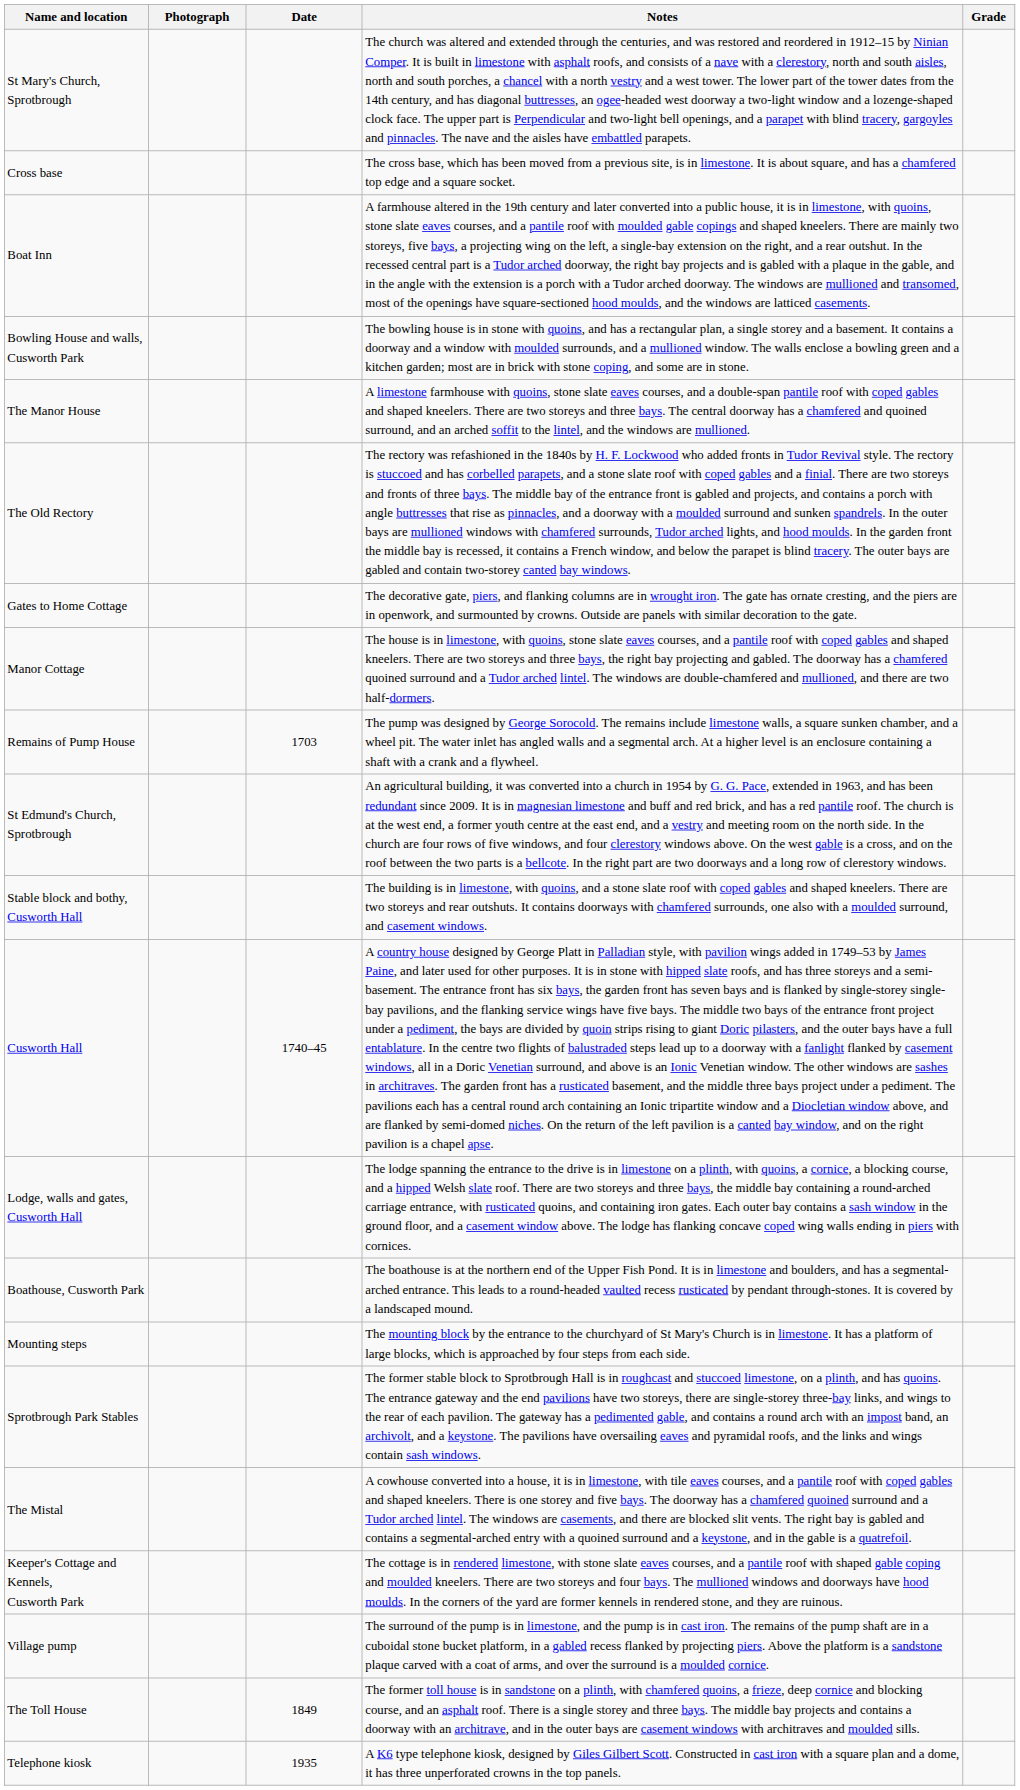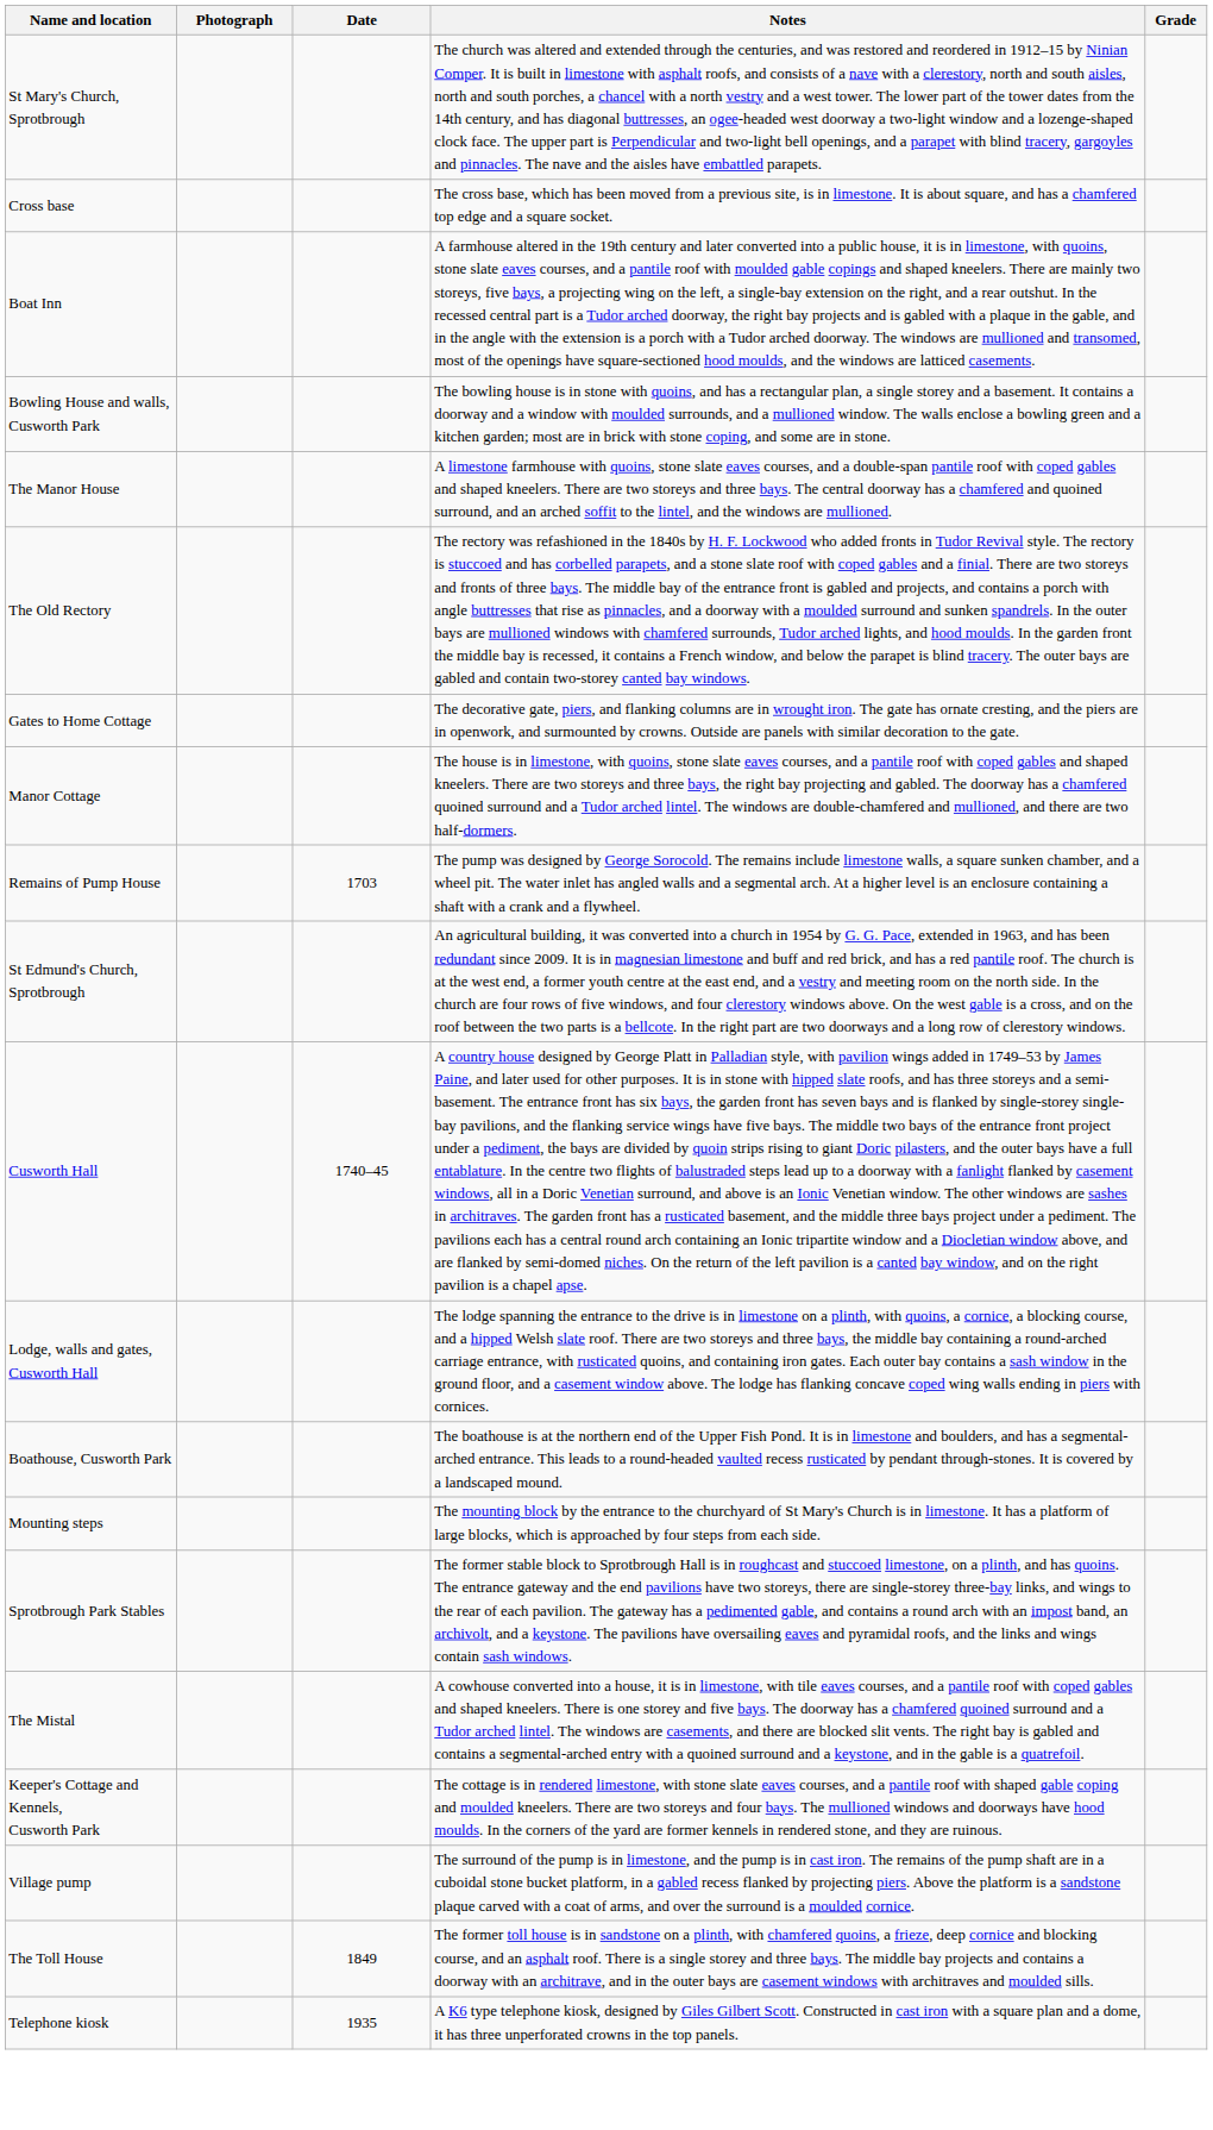 <table class="wikitable sortable plainrowheaders" style="width:100%; border:0; text-align:left; line-height:150%;">
 <tr>
 <th scope="col"  style="width:150px">Name and location</th>
 <th scope="col"  style="width:100px" class="unsortable">Photograph</th>
 <th scope="col"  style="width:120px">Date</th>
 <th scope="col"  style="width:650px" class="unsortable">Notes</th>
 <th scope="col"  style="width:50px">Grade</th>
 </tr>
 <tr>
 <td>St Mary's Church, Sprotbrough<br><small></small></td>
 <td></td>
 <td align="center"></td>
 <td>The church was altered and extended through the centuries, and was restored and reordered in 1912–15 by <a href='#'>Ninian Comper</a>.  It is built in <a href='#'>limestone</a> with <a href='#'>asphalt</a> roofs, and consists of a <a href='#'>nave</a> with a <a href='#'>clerestory</a>, north and south <a href='#'>aisles</a>, north and south porches, a <a href='#'>chancel</a> with a north <a href='#'>vestry</a> and a west tower.  The lower part of the tower dates from the 14th century, and has diagonal <a href='#'>buttresses</a>, an <a href='#'>ogee</a>-headed west doorway a two-light window and a lozenge-shaped clock face.  The upper part is <a href='#'>Perpendicular</a> and two-light bell openings, and a <a href='#'>parapet</a> with blind <a href='#'>tracery</a>, <a href='#'>gargoyles</a> and <a href='#'>pinnacles</a>.  The nave and the aisles have <a href='#'>embattled</a> parapets.</td>
 <td align="center" ></td>
 </tr>
 <tr>
 <td>Cross base<br><small></small></td>
 <td></td>
 <td align="center"></td>
 <td>The cross base, which has been moved from a previous site, is in <a href='#'>limestone</a>.  It is about  square, and has a <a href='#'>chamfered</a> top edge and a square socket.</td>
 <td align="center" ></td>
 </tr>
 <tr>
 <td>Boat Inn<br><small></small></td>
 <td></td>
 <td align="center"></td>
 <td>A farmhouse altered in the 19th century and later converted into a public house, it is in <a href='#'>limestone</a>, with <a href='#'>quoins</a>, stone slate <a href='#'>eaves</a> courses, and a <a href='#'>pantile</a> roof with <a href='#'>moulded</a> <a href='#'>gable</a> <a href='#'>copings</a> and shaped kneelers.  There are mainly two storeys, five <a href='#'>bays</a>, a projecting wing on the left, a single-bay extension on the right, and a rear outshut.  In the recessed central part is a <a href='#'>Tudor arched</a> doorway, the right bay projects and is gabled with a plaque in the gable, and in the angle with the extension is a porch with a Tudor arched doorway.  The windows are <a href='#'>mullioned</a> and <a href='#'>transomed</a>, most of the openings have square-sectioned <a href='#'>hood moulds</a>, and the windows are latticed <a href='#'>casements</a>.</td>
 <td align="center" ></td>
 </tr>
 <tr>
 <td>Bowling House and walls,<br>Cusworth Park<br><small></small></td>
 <td></td>
 <td align="center"></td>
 <td>The bowling house is in stone with <a href='#'>quoins</a>, and has a rectangular plan, a single storey and a basement.  It contains a doorway and a window with <a href='#'>moulded</a> surrounds, and a <a href='#'>mullioned</a> window.  The walls enclose a bowling green and a kitchen garden; most are in brick with stone <a href='#'>coping</a>, and some are in stone.</td>
 <td align="center" ></td>
 </tr>
 <tr>
 <td>The Manor House<br><small></small></td>
 <td></td>
 <td align="center"></td>
 <td>A <a href='#'>limestone</a> farmhouse with <a href='#'>quoins</a>, stone slate <a href='#'>eaves</a> courses, and a double-span <a href='#'>pantile</a> roof with <a href='#'>coped</a> <a href='#'>gables</a> and shaped kneelers.  There are two storeys and three <a href='#'>bays</a>.  The central doorway has a <a href='#'>chamfered</a> and quoined surround, and an arched <a href='#'>soffit</a> to the <a href='#'>lintel</a>, and the windows are <a href='#'>mullioned</a>.</td>
 <td align="center" ></td>
 </tr>
 <tr>
 <td>The Old Rectory<br><small></small></td>
 <td></td>
 <td align="center"></td>
 <td>The rectory was refashioned in the 1840s by <a href='#'>H. F. Lockwood</a> who added fronts in <a href='#'>Tudor Revival</a> style.  The rectory is <a href='#'>stuccoed</a> and has <a href='#'>corbelled</a> <a href='#'>parapets</a>, and  a stone slate roof with <a href='#'>coped</a> <a href='#'>gables</a> and a <a href='#'>finial</a>.  There are two storeys and fronts of three <a href='#'>bays</a>.  The middle bay of the entrance front is gabled and projects, and contains a porch with angle <a href='#'>buttresses</a> that rise as <a href='#'>pinnacles</a>, and a doorway with a <a href='#'>moulded</a> surround and sunken <a href='#'>spandrels</a>.  In the outer bays are <a href='#'>mullioned</a> windows with <a href='#'>chamfered</a> surrounds, <a href='#'>Tudor arched</a> lights, and <a href='#'>hood moulds</a>.  In the garden front the middle bay is recessed, it contains a French window, and below the parapet is blind <a href='#'>tracery</a>.  The outer bays are gabled and contain two-storey <a href='#'>canted</a> <a href='#'>bay windows</a>.</td>
 <td align="center" ></td>
 </tr>
 <tr>
 <td>Gates to Home Cottage<br><small></small></td>
 <td></td>
 <td align="center"></td>
 <td>The decorative gate, <a href='#'>piers</a>, and flanking columns are in <a href='#'>wrought iron</a>.  The gate has ornate cresting, and the piers are in openwork, and surmounted by crowns. Outside are panels with similar decoration to the gate.</td>
 <td align="center" ></td>
 </tr>
 <tr>
 <td>Manor Cottage<br><small></small></td>
 <td></td>
 <td align="center"></td>
 <td>The house is in <a href='#'>limestone</a>, with <a href='#'>quoins</a>, stone slate <a href='#'>eaves</a> courses, and a <a href='#'>pantile</a> roof with <a href='#'>coped</a> <a href='#'>gables</a> and shaped kneelers.  There are two storeys and three <a href='#'>bays</a>, the right bay projecting and gabled.  The doorway has a <a href='#'>chamfered</a> quoined surround and a <a href='#'>Tudor arched</a> <a href='#'>lintel</a>.  The windows are double-chamfered and <a href='#'>mullioned</a>, and there are two half-<a href='#'>dormers</a>.</td>
 <td align="center" ></td>
 </tr>
 <tr>
 <td>Remains of Pump House<br><small></small></td>
 <td></td>
 <td align="center">1703</td>
 <td>The pump was designed by <a href='#'>George Sorocold</a>.  The remains include <a href='#'>limestone</a> walls, a square sunken chamber, and a wheel pit.  The water inlet has angled walls and a segmental arch.  At a higher level is an enclosure containing a shaft with a crank and a flywheel.</td>
 <td align="center" ></td>
 </tr>
 <tr>
 <td>St Edmund's Church, Sprotbrough<br><small></small></td>
 <td></td>
 <td align="center"></td>
 <td>An agricultural building, it was converted into a church in 1954 by <a href='#'>G. G. Pace</a>, extended in 1963, and has been <a href='#'>redundant</a> since 2009.  It is in <a href='#'>magnesian limestone</a> and buff and red brick, and has a red <a href='#'>pantile</a> roof.  The church is at the west end, a former youth centre at the east end, and a <a href='#'>vestry</a> and meeting room on the north side.  In the church are four rows of five windows, and four <a href='#'>clerestory</a> windows above.  On the west <a href='#'>gable</a> is a cross, and on the roof between the two parts is a <a href='#'>bellcote</a>.  In the right part are two doorways and a long row of clerestory windows.</td>
 <td align="center" ></td>
 </tr>
 <tr>
-<td>Stable block and bothy,<br><a href='#'>Cusworth Hall</a><br><small></small></td>
-<td></td>
-<td align="center"></td>
-<td>The building is in <a href='#'>limestone</a>, with <a href='#'>quoins</a>, and a stone slate roof with <a href='#'>coped</a> <a href='#'>gables</a> and shaped kneelers.  There are two storeys and rear outshuts.  It contains doorways with <a href='#'>chamfered</a> surrounds, one also with a <a href='#'>moulded</a> surround, and <a href='#'>casement windows</a>.</td>
-<td align="center" ></td>
-</tr>
-<tr>
 <td><a href='#'>Cusworth Hall</a><br><small></small></td>
 <td></td>
 <td align="center">1740–45</td>
 <td>A <a href='#'>country house</a> designed by George Platt in <a href='#'>Palladian</a> style, with <a href='#'>pavilion</a> wings added in 1749–53 by <a href='#'>James Paine</a>, and later used for other purposes.  It is in stone with <a href='#'>hipped</a> <a href='#'>slate</a> roofs, and has three storeys and a semi-basement.  The entrance front has six <a href='#'>bays</a>, the garden front has seven bays and is flanked by single-storey single-bay pavilions, and the flanking service wings have five bays.  The middle two bays of the entrance front project under a <a href='#'>pediment</a>, the bays are divided by <a href='#'>quoin</a> strips rising to giant <a href='#'>Doric</a> <a href='#'>pilasters</a>, and the outer bays have a full <a href='#'>entablature</a>.  In the centre two flights of <a href='#'>balustraded</a> steps lead up to a doorway with a <a href='#'>fanlight</a> flanked by <a href='#'>casement windows</a>, all in a Doric <a href='#'>Venetian</a> surround, and above is an <a href='#'>Ionic</a> Venetian window.  The other windows are <a href='#'>sashes</a> in <a href='#'>architraves</a>.  The garden front has a <a href='#'>rusticated</a> basement, and the middle three bays project under a pediment.  The pavilions each has a central round arch containing an Ionic tripartite window and a <a href='#'>Diocletian window</a> above, and are flanked by semi-domed <a href='#'>niches</a>.  On the return of the left pavilion is a <a href='#'>canted</a> <a href='#'>bay window</a>, and on the right pavilion is a chapel <a href='#'>apse</a>.</td>
 <td align="center" ></td>
 </tr>
 <tr>
 <td>Lodge, walls and gates,<br><a href='#'>Cusworth Hall</a><br><small></small></td>
 <td></td>
 <td align="center"></td>
 <td>The lodge spanning the entrance to the drive is in <a href='#'>limestone</a> on a <a href='#'>plinth</a>, with <a href='#'>quoins</a>, a <a href='#'>cornice</a>, a blocking course, and a <a href='#'>hipped</a> Welsh <a href='#'>slate</a> roof.  There are two storeys and three <a href='#'>bays</a>, the middle bay containing a round-arched carriage entrance, with <a href='#'>rusticated</a> quoins, and containing iron gates.  Each outer bay contains a <a href='#'>sash window</a> in the ground floor, and a <a href='#'>casement window</a> above.  The lodge has flanking concave <a href='#'>coped</a> wing walls ending in <a href='#'>piers</a> with cornices.</td>
 <td align="center" ></td>
 </tr>
 <tr>
 <td>Boathouse, Cusworth Park<br><small></small></td>
 <td></td>
 <td align="center"></td>
 <td>The boathouse is at the northern end of the Upper Fish Pond.  It is in <a href='#'>limestone</a> and boulders, and has a segmental-arched entrance.  This leads to a round-headed <a href='#'>vaulted</a> recess <a href='#'>rusticated</a> by pendant through-stones.  It is covered by a landscaped mound.</td>
 <td align="center" ></td>
 </tr>
 <tr>
 <td>Mounting steps<br><small></small></td>
 <td></td>
 <td align="center"></td>
 <td>The <a href='#'>mounting block</a> by the entrance to the churchyard of St Mary's Church is in <a href='#'>limestone</a>.  It has a platform of large blocks, which is approached by four steps from each side.</td>
 <td align="center" ></td>
 </tr>
 <tr>
 <td>Sprotbrough Park Stables<br><small></small></td>
 <td></td>
 <td align="center"></td>
 <td>The former stable block to Sprotbrough Hall is in <a href='#'>roughcast</a> and <a href='#'>stuccoed</a> <a href='#'>limestone</a>, on a <a href='#'>plinth</a>, and has <a href='#'>quoins</a>.  The entrance gateway and the end <a href='#'>pavilions</a> have two storeys, there are single-storey three-<a href='#'>bay</a> links, and wings to the rear of each pavilion.  The gateway has a <a href='#'>pedimented</a> <a href='#'>gable</a>, and contains a round arch with an <a href='#'>impost</a> band, an <a href='#'>archivolt</a>, and a <a href='#'>keystone</a>.  The pavilions have oversailing <a href='#'>eaves</a> and pyramidal roofs, and the links and wings contain <a href='#'>sash windows</a>.</td>
 <td align="center" ></td>
 </tr>
 <tr>
 <td>The Mistal<br><small></small></td>
 <td></td>
 <td align="center"></td>
 <td>A cowhouse converted into a house, it is in <a href='#'>limestone</a>, with tile <a href='#'>eaves</a> courses, and a <a href='#'>pantile</a> roof with <a href='#'>coped</a> <a href='#'>gables</a> and shaped kneelers.  There is one storey and five <a href='#'>bays</a>.  The doorway has a <a href='#'>chamfered</a> <a href='#'>quoined</a> surround and a <a href='#'>Tudor arched</a> <a href='#'>lintel</a>.  The windows are <a href='#'>casements</a>, and there are blocked slit vents.  The right bay is gabled and contains a segmental-arched entry with a quoined surround and a <a href='#'>keystone</a>, and  in the gable is a <a href='#'>quatrefoil</a>.</td>
 <td align="center" ></td>
 </tr>
 <tr>
 <td>Keeper's Cottage and Kennels,<br>Cusworth Park<br><small></small></td>
 <td></td>
 <td align="center"></td>
 <td>The cottage is in <a href='#'>rendered</a> <a href='#'>limestone</a>, with stone slate <a href='#'>eaves</a> courses, and a <a href='#'>pantile</a> roof with shaped <a href='#'>gable</a> <a href='#'>coping</a> and <a href='#'>moulded</a> kneelers.  There are two storeys and four <a href='#'>bays</a>.  The <a href='#'>mullioned</a> windows and doorways have <a href='#'>hood moulds</a>.  In the corners of the yard are former kennels in rendered stone, and they are ruinous.</td>
 <td align="center" ></td>
 </tr>
 <tr>
 <td>Village pump<br><small></small></td>
 <td></td>
 <td align="center"></td>
 <td>The surround of the pump is in <a href='#'>limestone</a>, and the pump is in <a href='#'>cast iron</a>.  The remains of the pump shaft are in a cuboidal stone bucket platform, in a <a href='#'>gabled</a> recess flanked by projecting <a href='#'>piers</a>.  Above the platform is a <a href='#'>sandstone</a> plaque carved with a coat of arms, and over the surround is a <a href='#'>moulded</a> <a href='#'>cornice</a>.</td>
 <td align="center" ></td>
 </tr>
 <tr>
 <td>The Toll House<br><small></small></td>
 <td></td>
 <td align="center">1849</td>
 <td>The former <a href='#'>toll house</a> is in <a href='#'>sandstone</a> on a <a href='#'>plinth</a>, with <a href='#'>chamfered</a> <a href='#'>quoins</a>, a <a href='#'>frieze</a>, deep <a href='#'>cornice</a> and blocking course, and an <a href='#'>asphalt</a> roof.  There is a single storey and three <a href='#'>bays</a>.  The middle bay projects and contains a doorway with an <a href='#'>architrave</a>, and in the outer bays are <a href='#'>casement windows</a> with architraves and <a href='#'>moulded</a> sills.</td>
 <td align="center" ></td>
 </tr>
 <tr>
 <td>Telephone kiosk<br><small></small></td>
 <td></td>
 <td align="center">1935</td>
 <td>A <a href='#'>K6</a> type telephone kiosk, designed by <a href='#'>Giles Gilbert Scott</a>.  Constructed in <a href='#'>cast iron</a> with a square plan and a dome, it has three unperforated crowns in the top panels.</td>
 <td align="center" ></td>
 </tr>
 <tr>
 </tr>
 </table>
